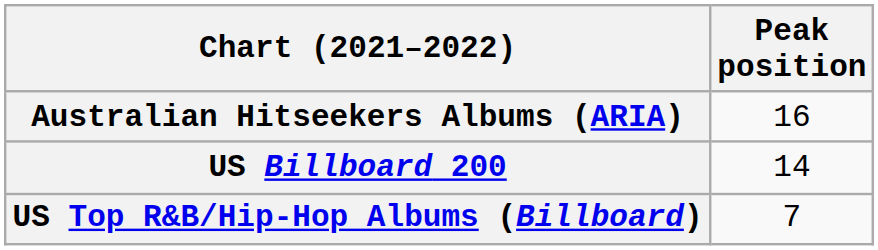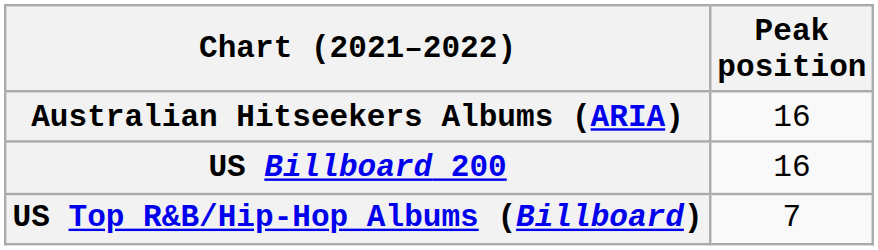 <table class="wikitable sortable plainrowheaders" style="text-align:center">
 <tr>
 <th scope="col">Chart (2021–2022)</th>
 <th scope="col">Peak<br>position</th>
 </tr>
 <tr>
 <th scope="row">Australian Hitseekers Albums (<a href='#'>ARIA</a>)</th>
 <td>16</td>
 </tr>
 <tr>
 <th scope="row">US <a href='#'><em>Billboard</em> 200</a></th>
-<td>14</td>
+<td>16</td>
 </tr>
 <tr>
 <th scope="row">US <a href='#'>Top R&B/Hip-Hop Albums</a> (<em><a href='#'>Billboard</a></em>)</th>
 <td>7</td>
 </tr>
 </table>
